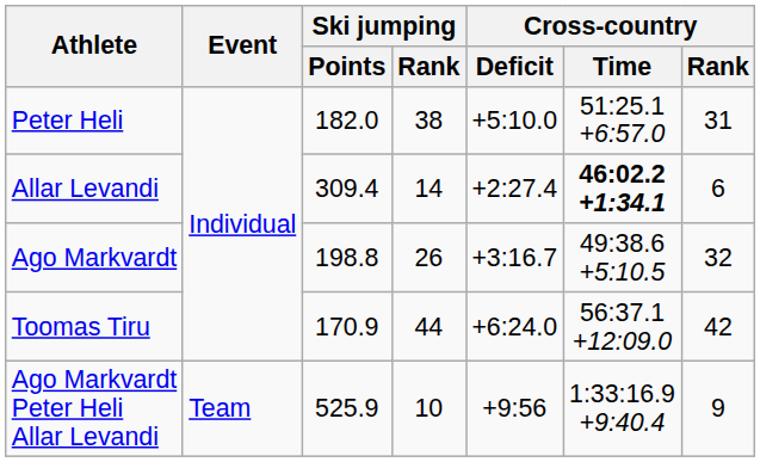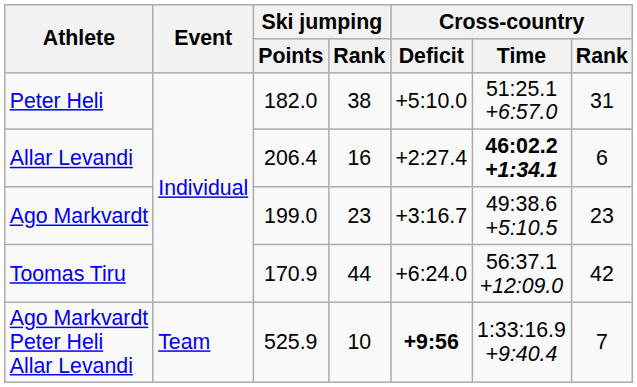 <table class="wikitable" style="font-size:90%">
 <tr>
 <th rowspan="2">Athlete</th>
 <th rowspan="2">Event</th>
 <th colspan="2">Ski jumping</th>
 <th colspan="6">Cross-country</th>
 </tr>
 <tr>
 <th>Points</th>
 <th>Rank</th>
 <th>Deficit</th>
 <th>Time</th>
 <th>Rank</th>
 </tr>
 <tr align="center">
 <td align="left"><a href='#'>Peter Heli</a></td>
 <td align="left" rowspan=4><a href='#'>Individual</a></td>
 <td>182.0</td>
 <td>38</td>
 <td>+5:10.0</td>
 <td>51:25.1<br> <em>+6:57.0</em></td>
 <td>31</td>
 </tr>
 <tr align="center">
 <td align="left"><a href='#'>Allar Levandi</a></td>
-<td>309.4</td>
-<td>14</td>
+<td>206.4</td>
+<td>16</td>
 <td>+2:27.4</td>
 <td><strong>46:02.2<br> <em>+1:34.1</em></strong></td>
 <td>6</td>
 </tr>
 <tr align="center">
 <td align="left"><a href='#'>Ago Markvardt</a></td>
-<td>198.8</td>
-<td>26</td>
+<td>199.0</td>
+<td>23</td>
 <td>+3:16.7</td>
 <td>49:38.6<br> <em>+5:10.5</em></td>
-<td>32</td>
+<td>23</td>
 </tr>
 <tr align="center">
 <td align="left"><a href='#'>Toomas Tiru</a></td>
 <td>170.9</td>
 <td>44</td>
 <td>+6:24.0</td>
 <td>56:37.1<br> <em>+12:09.0</em></td>
 <td>42</td>
 </tr>
 <tr align="center">
 <td align="left"><a href='#'>Ago Markvardt</a> <br> <a href='#'>Peter Heli</a> <br> <a href='#'>Allar Levandi</a></td>
 <td align="left"><a href='#'>Team</a></td>
 <td>525.9</td>
 <td>10</td>
-<td>+9:56</td>
+<td><strong>+9:56</strong></td>
 <td>1:33:16.9<br> <em>+9:40.4</em></td>
-<td>9</td>
+<td>7</td>
 </tr>
 </table>
